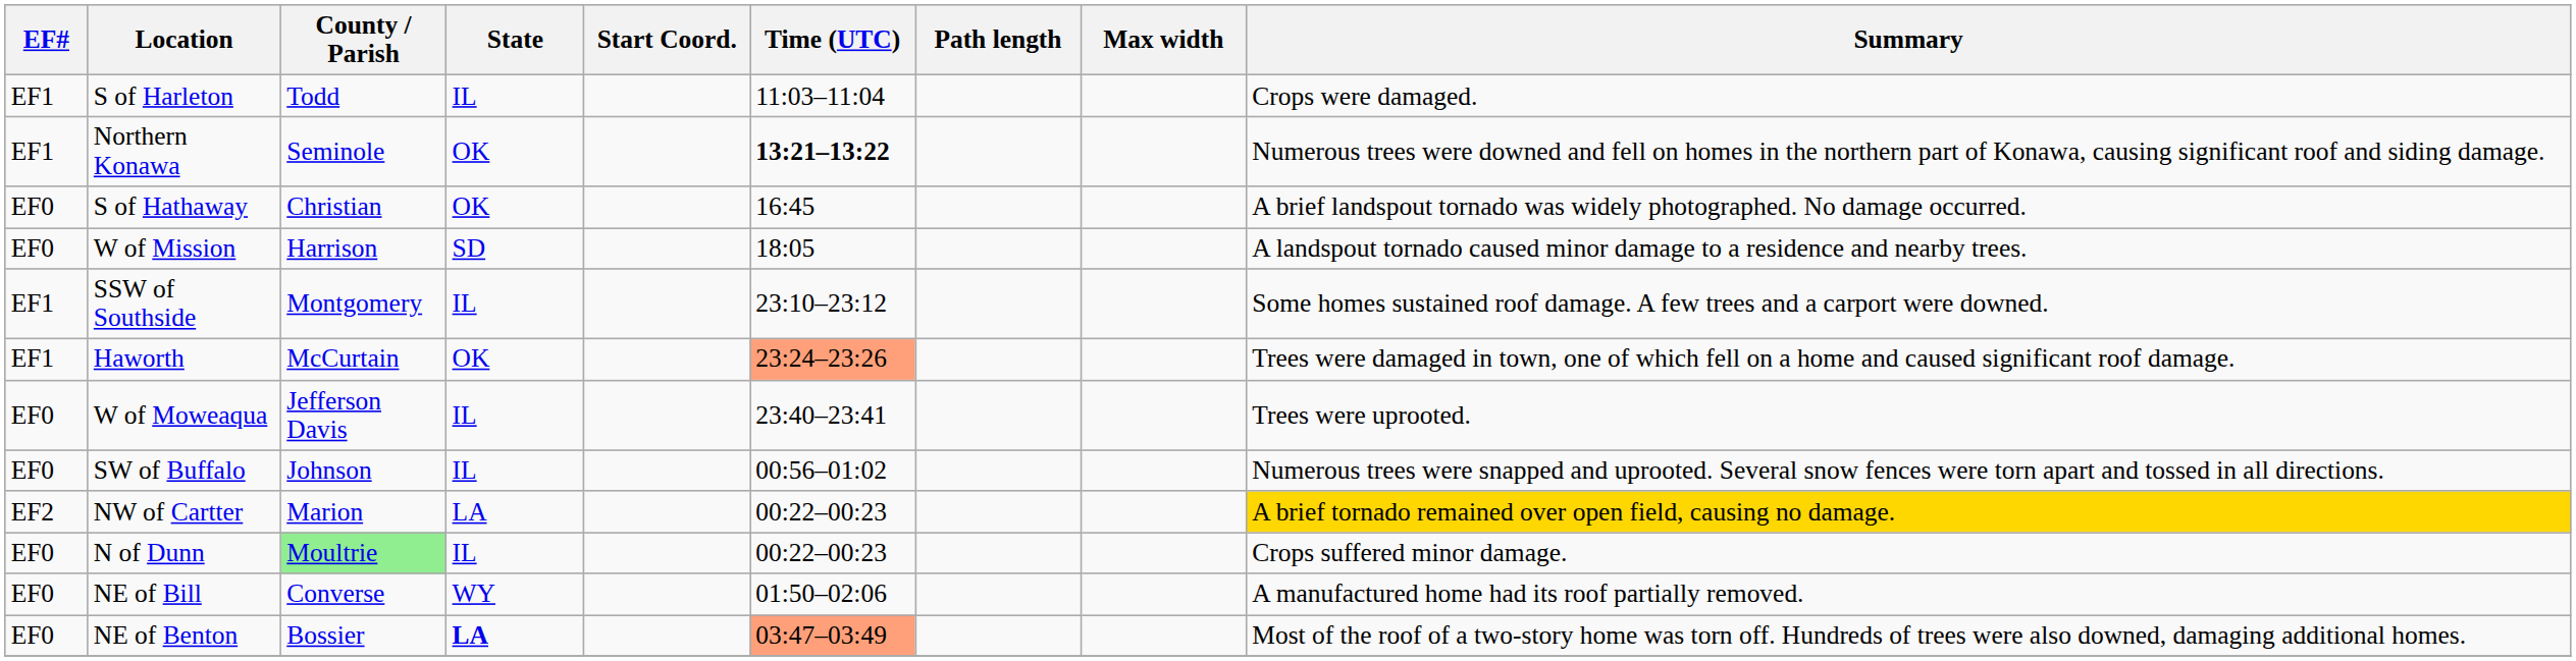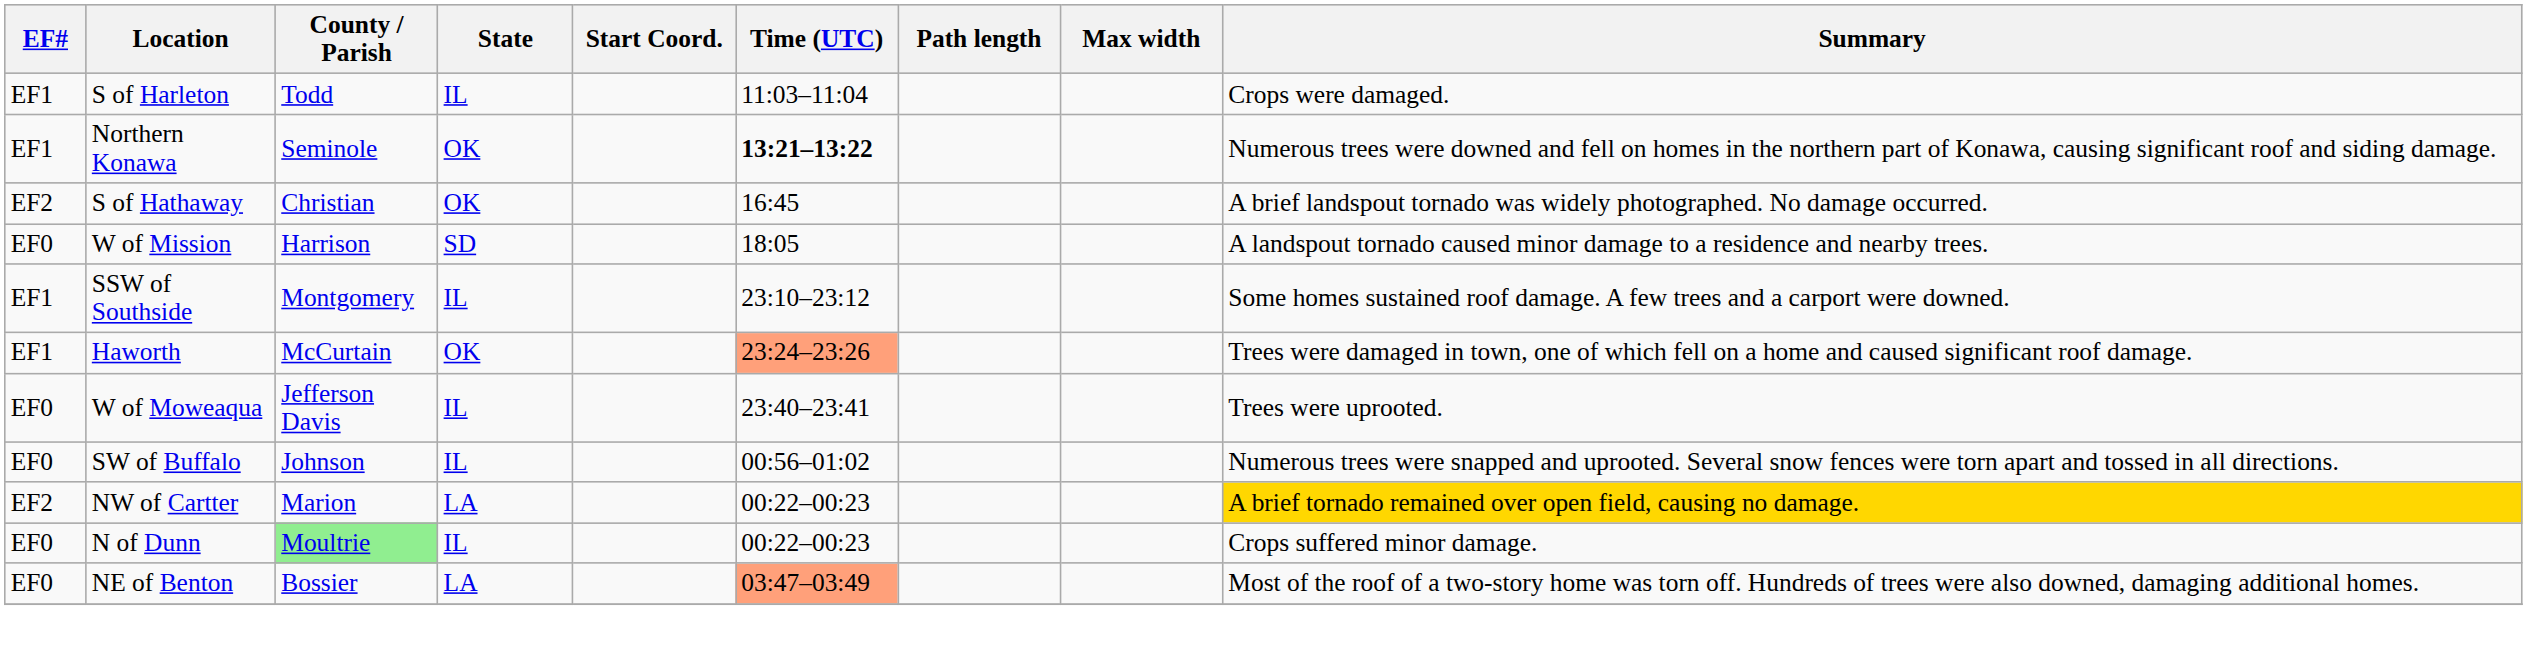 <table class="wikitable sortable" style="width:100%;">
 <tr>
 <th scope="col" style="width:3%; text-align:center;"><a href='#'>EF#</a></th>
 <th scope="col" style="width:7%; text-align:center;" class="unsortable">Location</th>
 <th scope="col" style="width:6%; text-align:center;" class="unsortable">County / Parish</th>
 <th scope="col" style="width:5%; text-align:center;">State</th>
 <th scope="col" style="width:6%; text-align:center;">Start Coord.</th>
 <th scope="col" style="width:6%; text-align:center;">Time (<a href='#'>UTC</a>)</th>
 <th scope="col" style="width:6%; text-align:center;">Path length</th>
 <th scope="col" style="width:6%; text-align:center;">Max width</th>
 <th scope="col" class="unsortable" style="width:48%; text-align:center;">Summary</th>
 </tr>
 <tr>
 <td bgcolor=>EF1</td>
 <td>S of <a href='#'>Harleton</a></td>
 <td><a href='#'>Todd</a></td>
 <td><a href='#'>IL</a></td>
 <td></td>
 <td>11:03–11:04</td>
 <td></td>
 <td></td>
 <td>Crops were damaged.</td>
 </tr>
 <tr>
 <td bgcolor=>EF1</td>
 <td>Northern <a href='#'>Konawa</a></td>
 <td><a href='#'>Seminole</a></td>
 <td><a href='#'>OK</a></td>
 <td></td>
 <td><strong>13:21–13:22</strong></td>
 <td></td>
 <td></td>
 <td>Numerous trees were downed and fell on homes in the northern part of Konawa, causing significant roof and siding damage.</td>
 </tr>
 <tr>
-<td bgcolor=>EF0</td>
+<td bgcolor=>EF2</td>
 <td>S of <a href='#'>Hathaway</a></td>
 <td><a href='#'>Christian</a></td>
 <td><a href='#'>OK</a></td>
 <td></td>
 <td>16:45</td>
 <td></td>
 <td></td>
 <td>A brief landspout tornado was widely photographed. No damage occurred.</td>
 </tr>
 <tr>
 <td bgcolor=>EF0</td>
 <td>W of <a href='#'>Mission</a></td>
 <td><a href='#'>Harrison</a></td>
 <td><a href='#'>SD</a></td>
 <td></td>
 <td>18:05</td>
 <td></td>
 <td></td>
 <td>A landspout tornado caused minor damage to a residence and nearby trees.</td>
 </tr>
 <tr>
 <td bgcolor=>EF1</td>
 <td>SSW of <a href='#'>Southside</a></td>
 <td><a href='#'>Montgomery</a></td>
 <td><a href='#'>IL</a></td>
 <td></td>
 <td>23:10–23:12</td>
 <td></td>
 <td></td>
 <td>Some homes sustained roof damage. A few trees and a carport were downed.</td>
 </tr>
 <tr>
 <td bgcolor=>EF1</td>
 <td><a href='#'>Haworth</a></td>
 <td><a href='#'>McCurtain</a></td>
 <td><a href='#'>OK</a></td>
 <td></td>
 <td style="background: lightsalmon;">23:24–23:26</td>
 <td></td>
 <td></td>
 <td>Trees were damaged in town, one of which fell on a home and caused significant roof damage.</td>
 </tr>
 <tr>
 <td bgcolor=>EF0</td>
 <td>W of <a href='#'>Moweaqua</a></td>
 <td><a href='#'>Jefferson Davis</a></td>
 <td><a href='#'>IL</a></td>
 <td></td>
 <td>23:40–23:41</td>
 <td></td>
 <td></td>
 <td>Trees were uprooted.</td>
 </tr>
 <tr>
 <td bgcolor=>EF0</td>
 <td>SW of <a href='#'>Buffalo</a></td>
 <td><a href='#'>Johnson</a></td>
 <td><a href='#'>IL</a></td>
 <td></td>
 <td>00:56–01:02</td>
 <td></td>
 <td></td>
 <td>Numerous trees were snapped and uprooted. Several snow fences were torn apart and tossed in all directions.</td>
 </tr>
 <tr>
 <td bgcolor=>EF2</td>
 <td>NW of <a href='#'>Cartter</a></td>
 <td><a href='#'>Marion</a></td>
 <td><a href='#'>LA</a></td>
 <td></td>
 <td>00:22–00:23</td>
 <td></td>
 <td></td>
 <td style="background: gold;">A brief tornado remained over open field, causing no damage.</td>
 </tr>
 <tr>
 <td bgcolor=>EF0</td>
 <td>N of <a href='#'>Dunn</a></td>
 <td style="background: lightgreen;"><a href='#'>Moultrie</a></td>
 <td><a href='#'>IL</a></td>
 <td></td>
 <td>00:22–00:23</td>
 <td></td>
 <td></td>
 <td>Crops suffered minor damage.</td>
 </tr>
 <tr>
 <td bgcolor=>EF0</td>
-<td>NE of <a href='#'>Bill</a></td>
-<td><a href='#'>Converse</a></td>
-<td><a href='#'>WY</a></td>
-<td></td>
-<td>01:50–02:06</td>
-<td></td>
-<td></td>
-<td>A manufactured home had its roof partially removed.</td>
-</tr>
-<tr>
-<td bgcolor=>EF0</td>
 <td>NE of <a href='#'>Benton</a></td>
 <td><a href='#'>Bossier</a></td>
-<td><strong><a href='#'>LA</a></strong></td>
+<td><a href='#'>LA</a></td>
 <td></td>
 <td style="background: lightsalmon;">03:47–03:49</td>
 <td></td>
 <td></td>
 <td>Most of the roof of a two-story home was torn off. Hundreds of trees were also downed, damaging additional homes.</td>
 </tr>
 <tr>
 </tr>
 </table>
